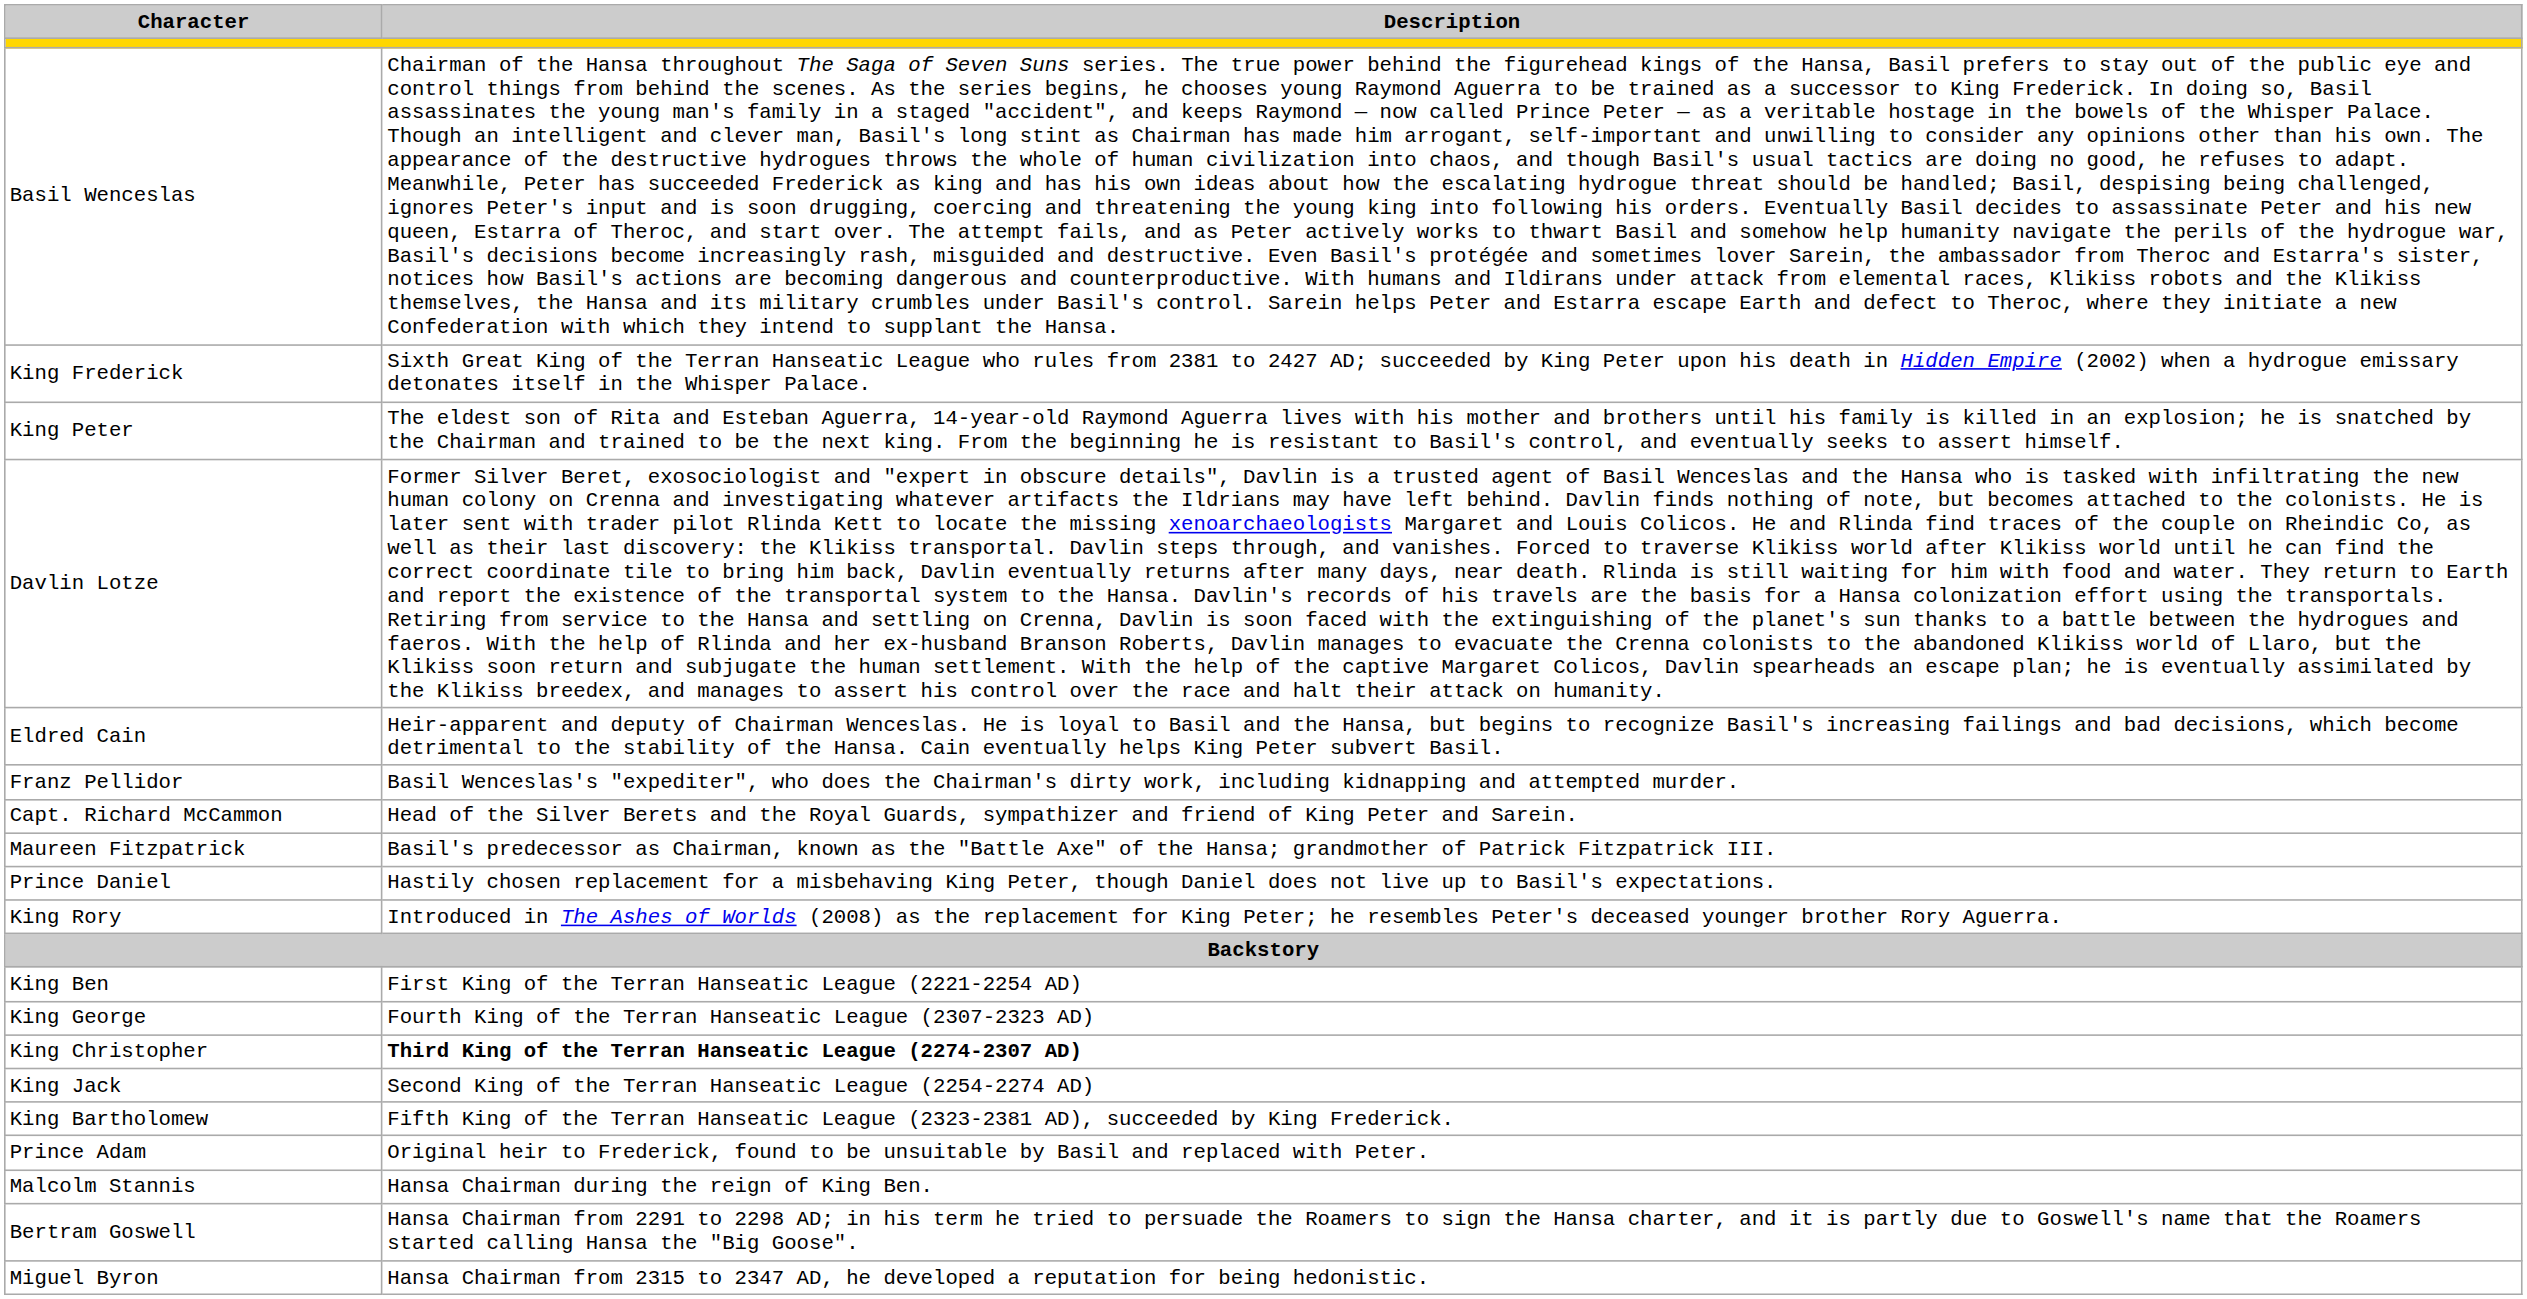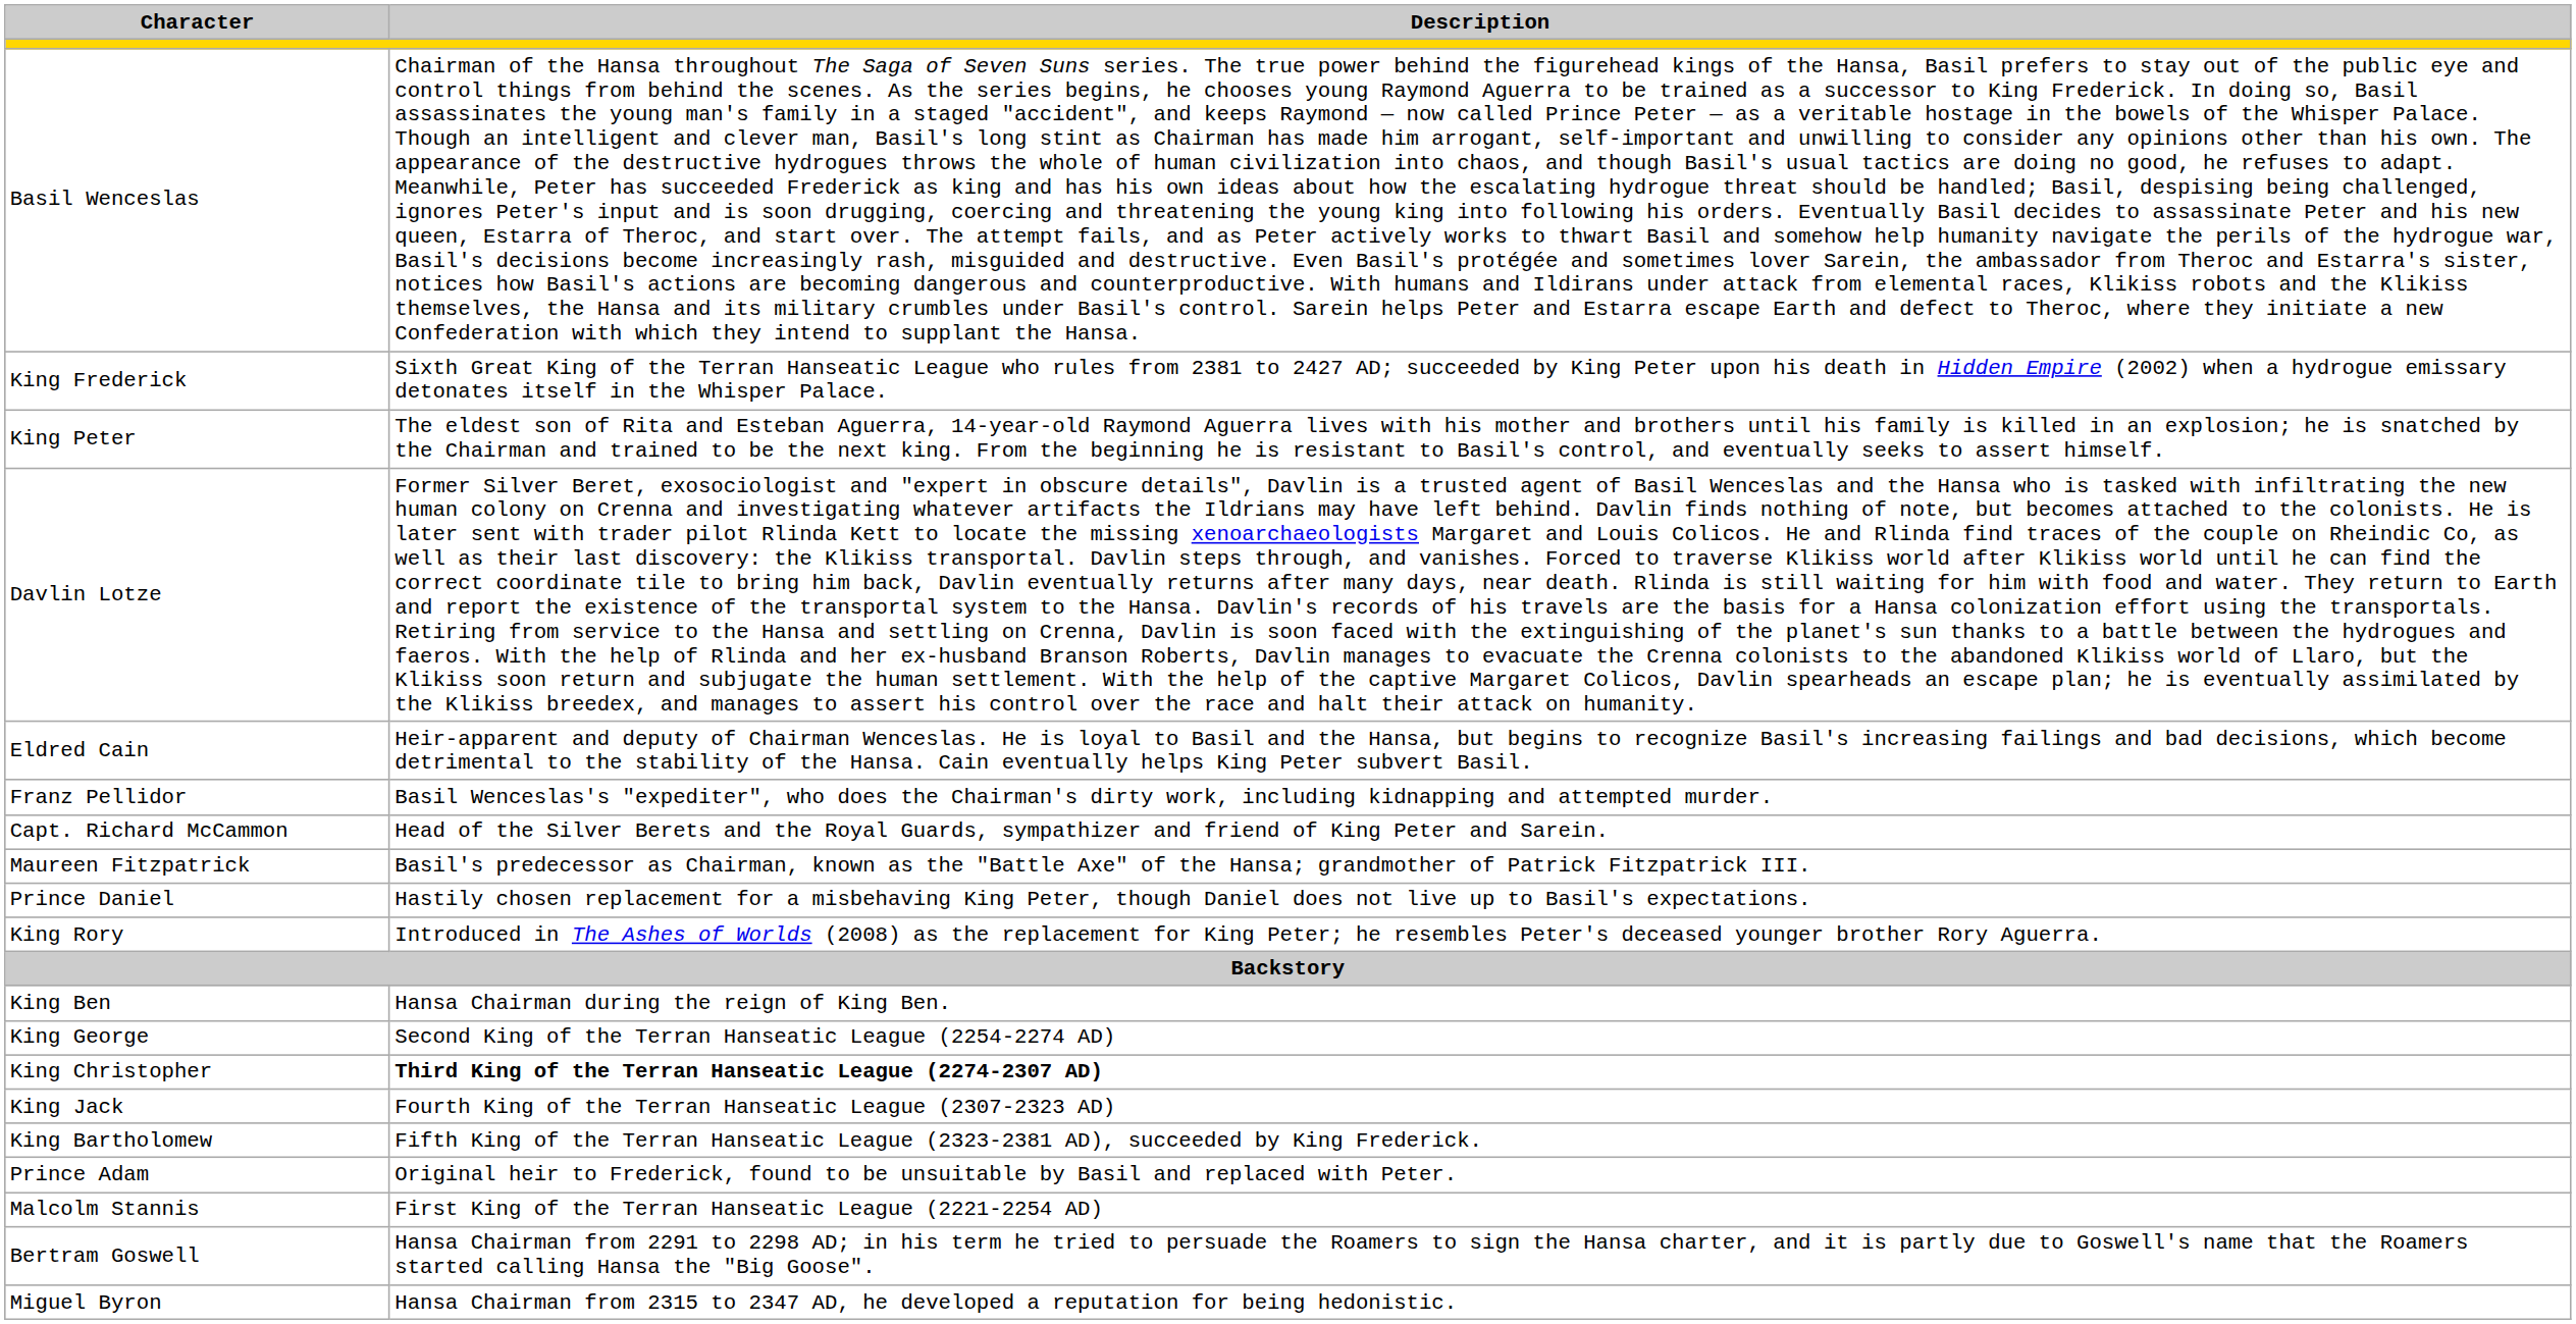 <table class="wikitable" style="width:100%; margin-right:auto; background:#fff;">
 <tr style="color:black">
 <th style="background:#ccc; width:15%;">Character</th>
 <th style="background:#ccc; width:85%;">Description</th>
 </tr>
 <tr>
 <td colspan="3" style="background:#FFD700;"></td>
 </tr>
 <tr>
 <td>Basil Wenceslas</td>
 <td>Chairman of the Hansa throughout <em>The Saga of Seven Suns</em> series. The true power behind the figurehead kings of the Hansa, Basil prefers to stay out of the public eye and control things from behind the scenes. As the series begins, he chooses young Raymond Aguerra to be trained as a successor to King Frederick. In doing so, Basil assassinates the young man's family in a staged "accident", and keeps Raymond — now called Prince Peter — as a veritable hostage in the bowels of the Whisper Palace. Though an intelligent and clever man, Basil's long stint as Chairman has made him arrogant, self-important and unwilling to consider any opinions other than his own. The appearance of the destructive hydrogues throws the whole of human civilization into chaos, and though Basil's usual tactics are doing no good, he refuses to adapt. Meanwhile, Peter has succeeded Frederick as king and has his own ideas about how the escalating hydrogue threat should be handled; Basil, despising being challenged, ignores Peter's input and is soon drugging, coercing and threatening the young king into following his orders. Eventually Basil decides to assassinate Peter and his new queen, Estarra of Theroc, and start over. The attempt fails, and as Peter actively works to thwart Basil and somehow help humanity navigate the perils of the hydrogue war, Basil's decisions become increasingly rash, misguided and destructive. Even Basil's protégée and sometimes lover Sarein, the ambassador from Theroc and Estarra's sister, notices how Basil's actions are becoming dangerous and counterproductive. With humans and Ildirans under attack from elemental races, Klikiss robots and the Klikiss themselves, the Hansa and its military crumbles under Basil's control. Sarein helps Peter and Estarra escape Earth and defect to Theroc, where they initiate a new Confederation with which they intend to supplant the Hansa.</td>
 </tr>
 <tr>
 <td>King Frederick</td>
 <td>Sixth Great King of the Terran Hanseatic League who rules from 2381 to 2427 AD; succeeded by King Peter upon his death in <em><a href='#'>Hidden Empire</a></em> (2002) when a hydrogue emissary detonates itself in the Whisper Palace.</td>
 </tr>
 <tr>
 <td>King Peter</td>
 <td>The eldest son of Rita and Esteban Aguerra, 14-year-old Raymond Aguerra lives with his mother and brothers until his family is killed in an explosion; he is snatched by the Chairman and trained to be the next king. From the beginning he is resistant to Basil's control, and eventually seeks to assert himself.</td>
 </tr>
 <tr>
 <td>Davlin Lotze</td>
 <td>Former Silver Beret, exosociologist and "expert in obscure details", Davlin is a trusted agent of Basil Wenceslas and the Hansa who is tasked with infiltrating the new human colony on Crenna and investigating whatever artifacts the Ildrians may have left behind. Davlin finds nothing of note, but becomes attached to the colonists. He is later sent with trader pilot Rlinda Kett to locate the missing <a href='#'>xenoarchaeologists</a> Margaret and Louis Colicos. He and Rlinda find traces of the couple on Rheindic Co, as well as their last discovery: the Klikiss transportal. Davlin steps through, and vanishes. Forced to traverse Klikiss world after Klikiss world until he can find the correct coordinate tile to bring him back, Davlin eventually returns after many days, near death. Rlinda is still waiting for him with food and water. They return to Earth and report the existence of the transportal system to the Hansa. Davlin's records of his travels are the basis for a Hansa colonization effort using the transportals. Retiring from service to the Hansa and settling on Crenna, Davlin is soon faced with the extinguishing of the planet's sun thanks to a battle between the hydrogues and faeros. With the help of Rlinda and her ex-husband Branson Roberts, Davlin manages to evacuate the Crenna colonists to the abandoned Klikiss world of Llaro, but the Klikiss soon return and subjugate the human settlement. With the help of the captive Margaret Colicos, Davlin spearheads an escape plan; he is eventually assimilated by the Klikiss breedex, and manages to assert his control over the race and halt their attack on humanity.</td>
 </tr>
 <tr>
 <td>Eldred Cain</td>
 <td>Heir-apparent and deputy of Chairman Wenceslas. He is loyal to Basil and the Hansa, but begins to recognize Basil's increasing failings and bad decisions, which become detrimental to the stability of the Hansa. Cain eventually helps King Peter subvert Basil.</td>
 </tr>
 <tr>
 <td>Franz Pellidor</td>
 <td>Basil Wenceslas's "expediter", who does the Chairman's dirty work, including kidnapping and attempted murder.</td>
 </tr>
 <tr>
 <td>Capt. Richard McCammon</td>
 <td>Head of the Silver Berets and the Royal Guards, sympathizer and friend of King Peter and Sarein.</td>
 </tr>
 <tr>
 <td>Maureen Fitzpatrick</td>
 <td>Basil's predecessor as Chairman, known as the "Battle Axe" of the Hansa; grandmother of Patrick Fitzpatrick III.</td>
 </tr>
 <tr>
 <td>Prince Daniel</td>
 <td>Hastily chosen replacement for a misbehaving King Peter, though Daniel does not live up to Basil's expectations.</td>
 </tr>
 <tr>
 <td>King Rory</td>
 <td>Introduced in <em><a href='#'>The Ashes of Worlds</a></em> (2008) as the replacement for King Peter; he resembles Peter's deceased younger brother Rory Aguerra.</td>
 </tr>
 <tr>
 <th colspan="3" style="background:#ccc; width:85%;">Backstory</th>
 </tr>
 <tr>
 <td>King Ben</td>
-<td>First King of the Terran Hanseatic League (2221-2254 AD)</td>
+<td>Hansa Chairman during the reign of King Ben.</td>
 </tr>
 <tr>
 <td>King George</td>
-<td>Fourth King of the Terran Hanseatic League (2307-2323 AD)</td>
+<td>Second King of the Terran Hanseatic League (2254-2274 AD)</td>
 </tr>
 <tr>
 <td>King Christopher</td>
 <td><strong>Third King of the Terran Hanseatic League (2274-2307 AD)</strong></td>
 </tr>
 <tr>
 <td>King Jack</td>
-<td>Second King of the Terran Hanseatic League (2254-2274 AD)</td>
+<td>Fourth King of the Terran Hanseatic League (2307-2323 AD)</td>
 </tr>
 <tr>
 <td>King Bartholomew</td>
 <td>Fifth King of the Terran Hanseatic League (2323-2381 AD), succeeded by King Frederick.</td>
 </tr>
 <tr>
 <td>Prince Adam</td>
 <td>Original heir to Frederick, found to be unsuitable by Basil and replaced with Peter.</td>
 </tr>
 <tr>
 <td>Malcolm Stannis</td>
-<td>Hansa Chairman during the reign of King Ben.</td>
+<td>First King of the Terran Hanseatic League (2221-2254 AD)</td>
 </tr>
 <tr>
 <td>Bertram Goswell</td>
 <td>Hansa Chairman from 2291 to 2298 AD; in his term he tried to persuade the Roamers to sign the Hansa charter, and it is partly due to Goswell's name that the Roamers started calling Hansa the "Big Goose".</td>
 </tr>
 <tr>
 <td>Miguel Byron</td>
 <td>Hansa Chairman from 2315 to 2347 AD, he developed a reputation for being hedonistic.</td>
 </tr>
 </table>
